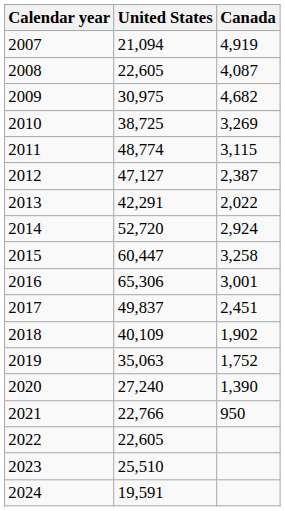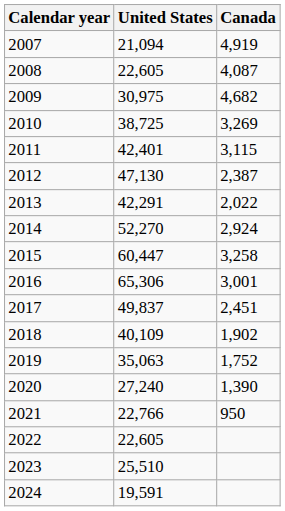 <table class="wikitable">
 <tr>
 <th>Calendar year</th>
 <th>United States</th>
 <th>Canada</th>
 </tr>
 <tr>
 <td>2007</td>
 <td>21,094</td>
 <td>4,919</td>
 </tr>
 <tr>
 <td>2008</td>
 <td>22,605</td>
 <td>4,087</td>
 </tr>
 <tr>
 <td>2009</td>
 <td>30,975</td>
 <td>4,682</td>
 </tr>
 <tr>
 <td>2010</td>
 <td>38,725</td>
 <td>3,269</td>
 </tr>
 <tr>
 <td>2011</td>
-<td>48,774</td>
+<td>42,401</td>
 <td>3,115</td>
 </tr>
 <tr>
 <td>2012</td>
-<td>47,127</td>
+<td>47,130</td>
 <td>2,387</td>
 </tr>
 <tr>
 <td>2013</td>
 <td>42,291</td>
 <td>2,022</td>
 </tr>
 <tr>
 <td>2014</td>
-<td>52,720</td>
+<td>52,270</td>
 <td>2,924</td>
 </tr>
 <tr>
 <td>2015</td>
 <td>60,447</td>
 <td>3,258</td>
 </tr>
 <tr>
 <td>2016</td>
 <td>65,306</td>
 <td>3,001</td>
 </tr>
 <tr>
 <td>2017</td>
 <td>49,837</td>
 <td>2,451</td>
 </tr>
 <tr>
 <td>2018</td>
 <td>40,109</td>
 <td>1,902</td>
 </tr>
 <tr>
 <td>2019</td>
 <td>35,063</td>
 <td>1,752</td>
 </tr>
 <tr>
 <td>2020</td>
 <td>27,240</td>
 <td>1,390</td>
 </tr>
 <tr>
 <td>2021</td>
 <td>22,766</td>
 <td>950</td>
 </tr>
 <tr>
 <td>2022</td>
 <td>22,605</td>
 <td></td>
 </tr>
 <tr>
 <td>2023</td>
 <td>25,510</td>
 <td></td>
 </tr>
 <tr>
 <td>2024</td>
 <td>19,591</td>
 <td></td>
 </tr>
 </table>
